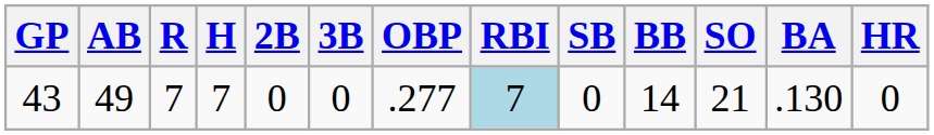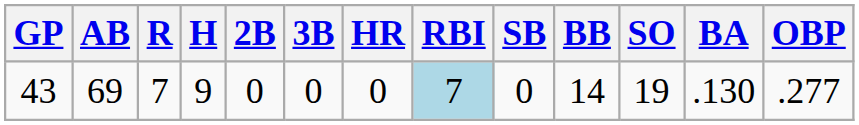 <table class="wikitable">
 <tr>
 <th><a href='#'>GP</a></th>
 <th><a href='#'>AB</a></th>
 <th><a href='#'>R</a></th>
 <th><a href='#'>H</a></th>
 <th><a href='#'>2B</a></th>
 <th><a href='#'>3B</a></th>
-<th><a href='#'>OBP</a></th>
+<th><a href='#'>HR</a></th>
 <th><a href='#'>RBI</a></th>
 <th><a href='#'>SB</a></th>
 <th><a href='#'>BB</a></th>
 <th><a href='#'>SO</a></th>
 <th><a href='#'>BA</a></th>
-<th><a href='#'>HR</a></th>
+<th><a href='#'>OBP</a></th>
 </tr>
 <tr align=center>
 <td>43</td>
-<td>49</td>
+<td>69</td>
 <td>7</td>
-<td>7</td>
+<td>9</td>
 <td>0</td>
 <td>0</td>
-<td>.277</td>
+<td>0</td>
 <td style="background: lightblue;">7</td>
 <td>0</td>
 <td>14</td>
-<td>21</td>
+<td>19</td>
 <td>.130</td>
-<td>0</td>
+<td>.277</td>
 </tr>
 </table>
